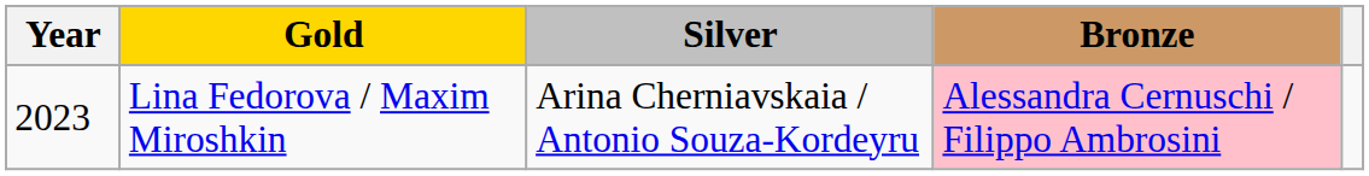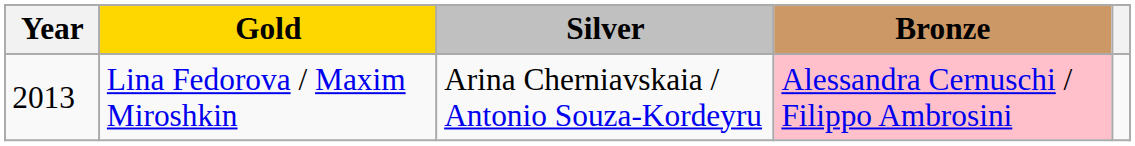 <table class="wikitable unsortable" style="text-align:left; width:65%">
 <tr>
 <th scope="col" style="text-align:center">Year</th>
 <th scope="col" style="text-align:center; width:30%; background:gold">Gold</th>
 <th scope="col" style="text-align:center; width:30%; background:silver">Silver</th>
 <th scope="col" style="text-align:center; width:30%; background:#c96">Bronze</th>
 <th scope="col" style="text-align:center"></th>
 </tr>
 <tr>
-<td>2023</td>
+<td>2013</td>
 <td> <a href='#'>Lina Fedorova</a> / <a href='#'>Maxim Miroshkin</a></td>
 <td> Arina Cherniavskaia / <a href='#'>Antonio Souza-Kordeyru</a></td>
 <td style="background: pink;"> <a href='#'>Alessandra Cernuschi</a> / <a href='#'>Filippo Ambrosini</a></td>
 <td></td>
 </tr>
 </table>
